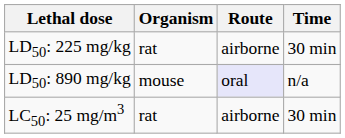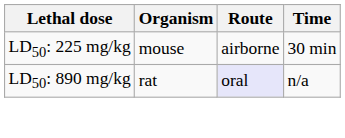 <table class="wikitable">
 <tr>
 <th>Lethal dose</th>
 <th>Organism</th>
 <th>Route</th>
 <th>Time</th>
 </tr>
 <tr>
 <td>LD<sub>50</sub>: 225 mg/kg</td>
-<td>rat</td>
+<td>mouse</td>
 <td>airborne</td>
 <td>30 min</td>
 </tr>
 <tr>
 <td>LD<sub>50</sub>: 890 mg/kg</td>
-<td>mouse</td>
+<td>rat</td>
 <td style="background: lavender;">oral</td>
 <td>n/a</td>
 </tr>
-<tr>
-<td>LC<sub>50</sub>: 25 mg/m<sup>3</sup></td>
-<td>rat</td>
-<td>airborne</td>
-<td>30 min</td>
-</tr>
 </table>
